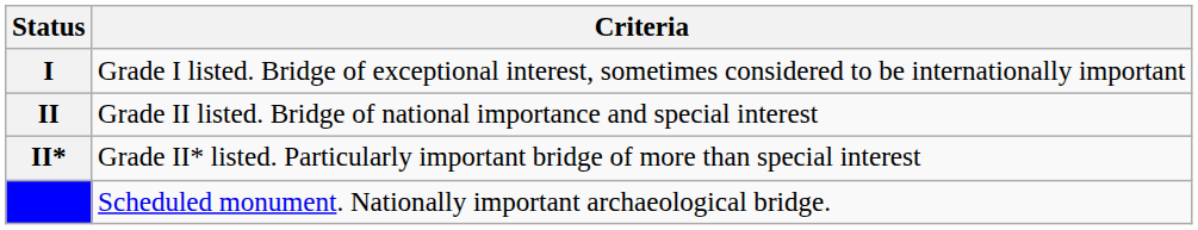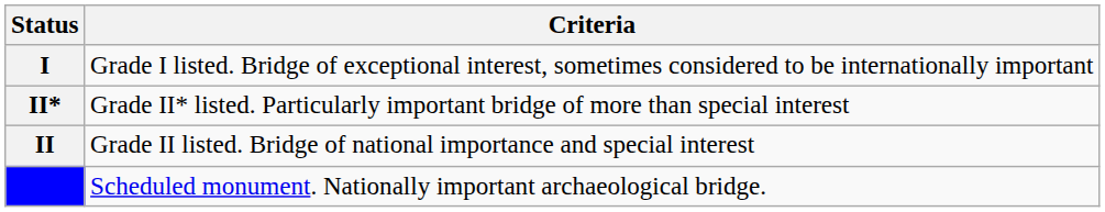 <table class="wikitable">
 <tr>
 <th scope="col">Status</th>
 <th scope="col">Criteria</th>
 </tr>
 <tr>
 <th scope="row" >I</th>
 <td>Grade I listed. Bridge of exceptional interest, sometimes considered to be internationally important</td>
 </tr>
 <tr>
+<th scope="row" >II*</th>
+<td>Grade II* listed. Particularly important bridge of more than special interest</td>
+</tr>
+<tr>
 <th scope="row" >II</th>
 <td>Grade II listed. Bridge of national importance and special interest</td>
-</tr>
-<tr>
-<th scope="row" >II*</th>
-<td>Grade II* listed. Particularly important bridge of more than special interest</td>
 </tr>
 <tr>
 <td bgcolor= blue style="color: white"></td>
 <td><a href='#'>Scheduled monument</a>. Nationally important archaeological bridge.</td>
 </tr>
 </table>
